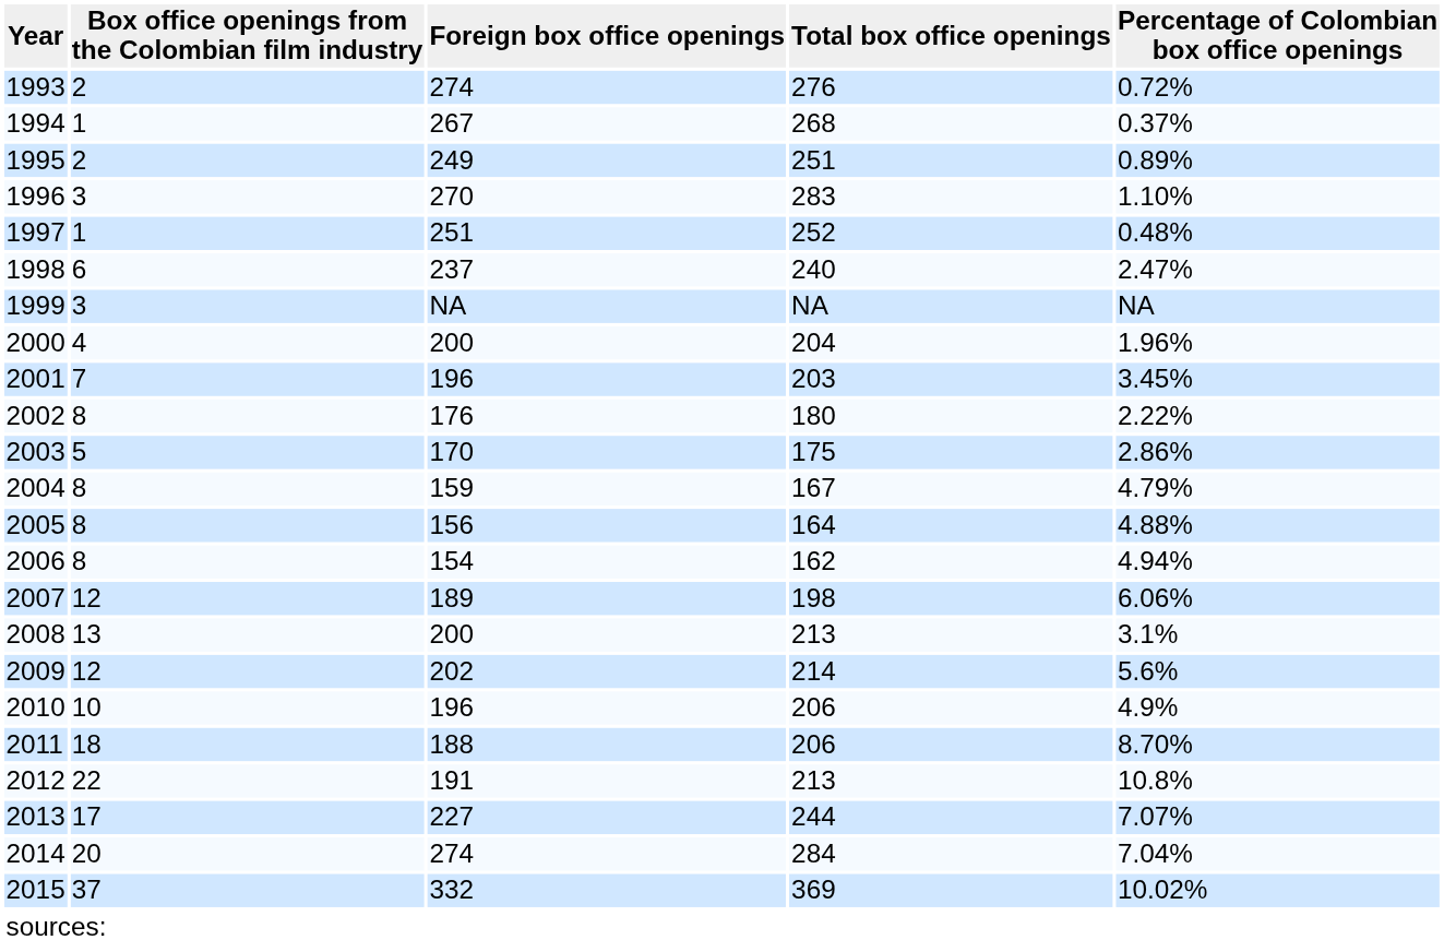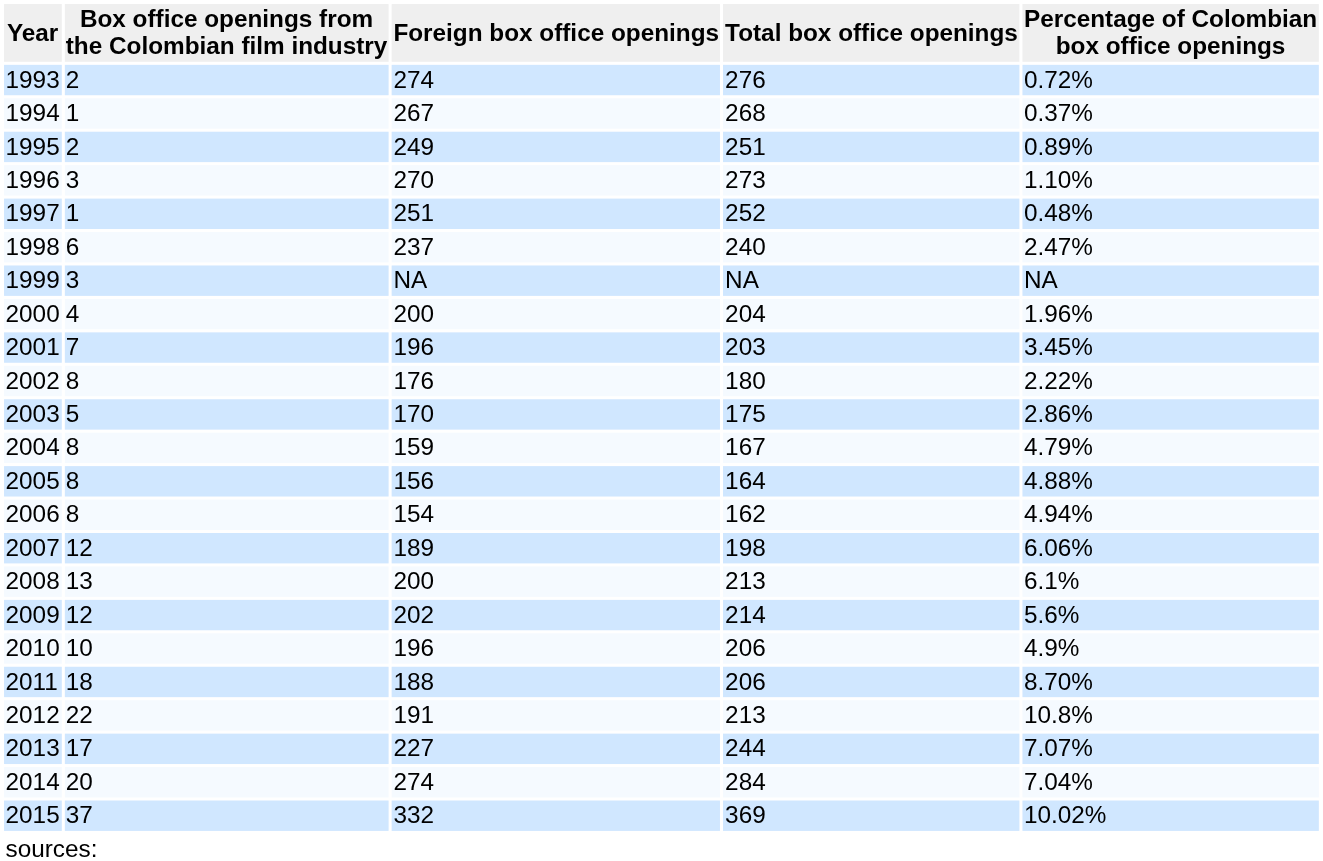 <table>
 <tr style="background:#efefef;">
 <th>Year</th>
 <th>Box office openings from<br>the Colombian film industry</th>
 <th>Foreign box office openings</th>
 <th>Total box office openings</th>
 <th>Percentage of Colombian<br>box office openings</th>
 </tr>
 <tr style="background:#d0e7ff;">
 <td>1993</td>
 <td>2</td>
 <td>274</td>
 <td>276</td>
 <td>0.72%</td>
 </tr>
 <tr style="background:#f5faff;">
 <td>1994</td>
 <td>1</td>
 <td>267</td>
 <td>268</td>
 <td>0.37%</td>
 </tr>
 <tr style="background:#d0e7ff;">
 <td>1995</td>
 <td>2</td>
 <td>249</td>
 <td>251</td>
 <td>0.89%</td>
 </tr>
 <tr style="background:#f5faff;">
 <td>1996</td>
 <td>3</td>
 <td>270</td>
-<td>283</td>
+<td>273</td>
 <td>1.10%</td>
 </tr>
 <tr style="background:#d0e7ff;">
 <td>1997</td>
 <td>1</td>
 <td>251</td>
 <td>252</td>
 <td>0.48%</td>
 </tr>
 <tr style="background:#f5faff;">
 <td>1998</td>
 <td>6</td>
 <td>237</td>
 <td>240</td>
 <td>2.47%</td>
 </tr>
 <tr style="background:#d0e7ff;">
 <td>1999</td>
 <td>3</td>
 <td>NA</td>
 <td>NA</td>
 <td>NA</td>
 </tr>
 <tr style="background:#f5faff;">
 <td>2000</td>
 <td>4</td>
 <td>200</td>
 <td>204</td>
 <td>1.96%</td>
 </tr>
 <tr style="background:#d0e7ff;">
 <td>2001</td>
 <td>7</td>
 <td>196</td>
 <td>203</td>
 <td>3.45%</td>
 </tr>
 <tr style="background:#f5faff;">
 <td>2002</td>
 <td>8</td>
 <td>176</td>
 <td>180</td>
 <td>2.22%</td>
 </tr>
 <tr style="background:#d0e7ff;">
 <td>2003</td>
 <td>5</td>
 <td>170</td>
 <td>175</td>
 <td>2.86%</td>
 </tr>
 <tr style="background:#f5faff;">
 <td>2004</td>
 <td>8</td>
 <td>159</td>
 <td>167</td>
 <td>4.79%</td>
 </tr>
 <tr style="background:#d0e7ff;">
 <td>2005</td>
 <td>8</td>
 <td>156</td>
 <td>164</td>
 <td>4.88%</td>
 </tr>
 <tr style="background:#f5faff;">
 <td>2006</td>
 <td>8</td>
 <td>154</td>
 <td>162</td>
 <td>4.94%</td>
 </tr>
 <tr style="background:#d0e7ff;">
 <td>2007</td>
 <td>12</td>
 <td>189</td>
 <td>198</td>
 <td>6.06%</td>
 </tr>
 <tr style="background:#f5faff;">
 <td>2008</td>
 <td>13</td>
 <td>200</td>
 <td>213</td>
-<td>3.1%</td>
+<td>6.1%</td>
 </tr>
 <tr style="background:#d0e7ff;">
 <td>2009</td>
 <td>12</td>
 <td>202</td>
 <td>214</td>
 <td>5.6%</td>
 </tr>
 <tr style="background:#f5faff;">
 <td>2010</td>
 <td>10</td>
 <td>196</td>
 <td>206</td>
 <td>4.9%</td>
 </tr>
 <tr style="background:#d0e7ff;">
 <td>2011</td>
 <td>18</td>
 <td>188</td>
 <td>206</td>
 <td>8.70%</td>
 </tr>
 <tr style="background:#f5faff;">
 <td>2012</td>
 <td>22</td>
 <td>191</td>
 <td>213</td>
 <td>10.8%</td>
 </tr>
 <tr style="background:#d0e7ff;">
 <td>2013</td>
 <td>17</td>
 <td>227</td>
 <td>244</td>
 <td>7.07%</td>
 </tr>
 <tr style="background:#f5faff;">
 <td>2014</td>
 <td>20</td>
 <td>274</td>
 <td>284</td>
 <td>7.04%</td>
 </tr>
 <tr style="background:#d0e7ff;">
 <td>2015</td>
 <td>37</td>
 <td>332</td>
 <td>369</td>
 <td>10.02%</td>
 </tr>
 <tr>
 <td colspan="5">sources:</td>
 </tr>
 </table>
